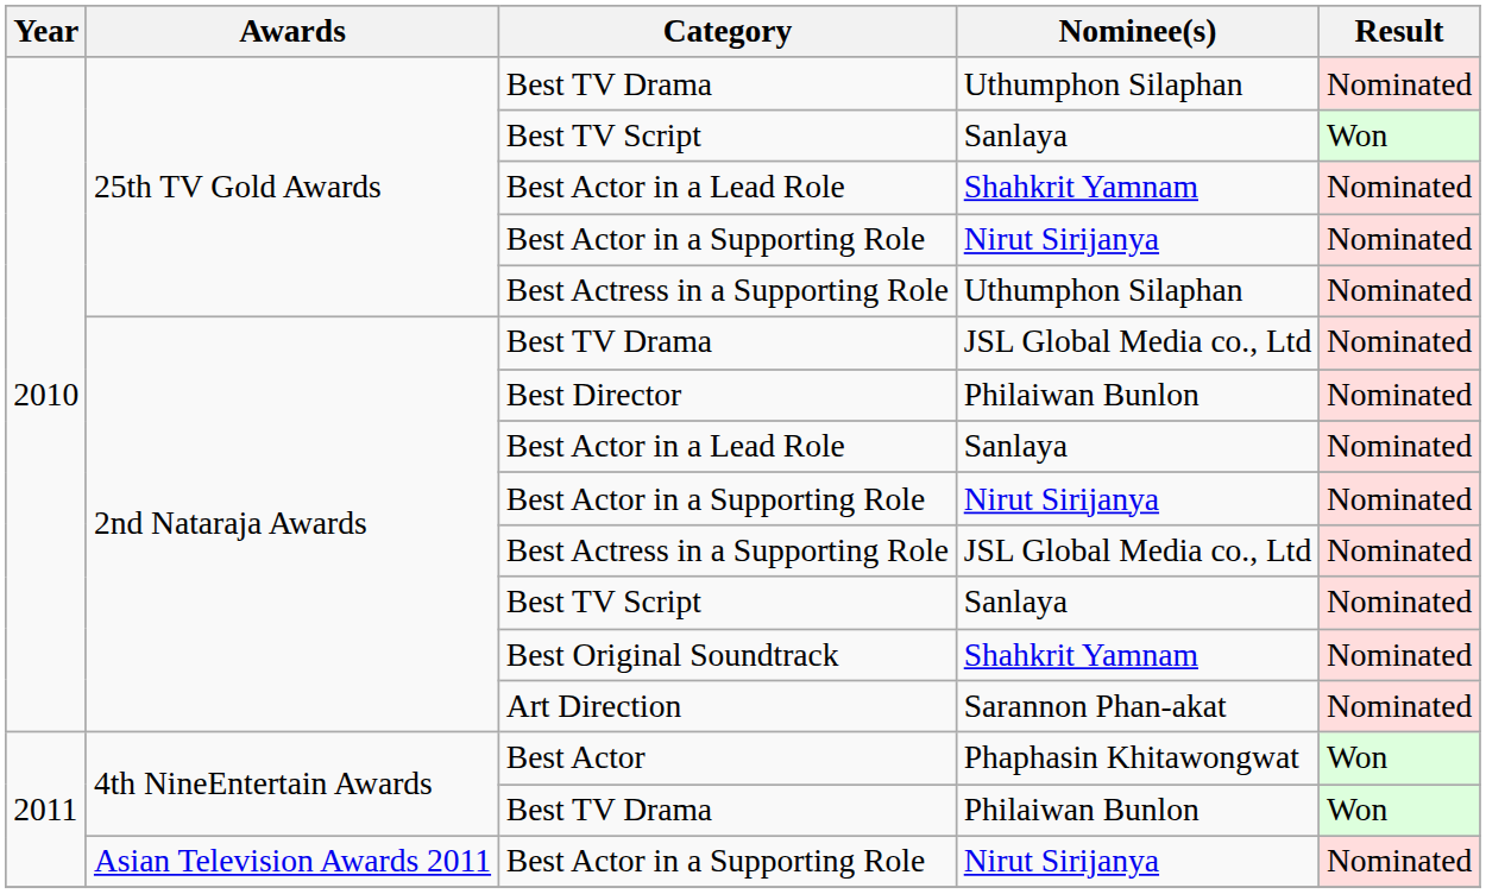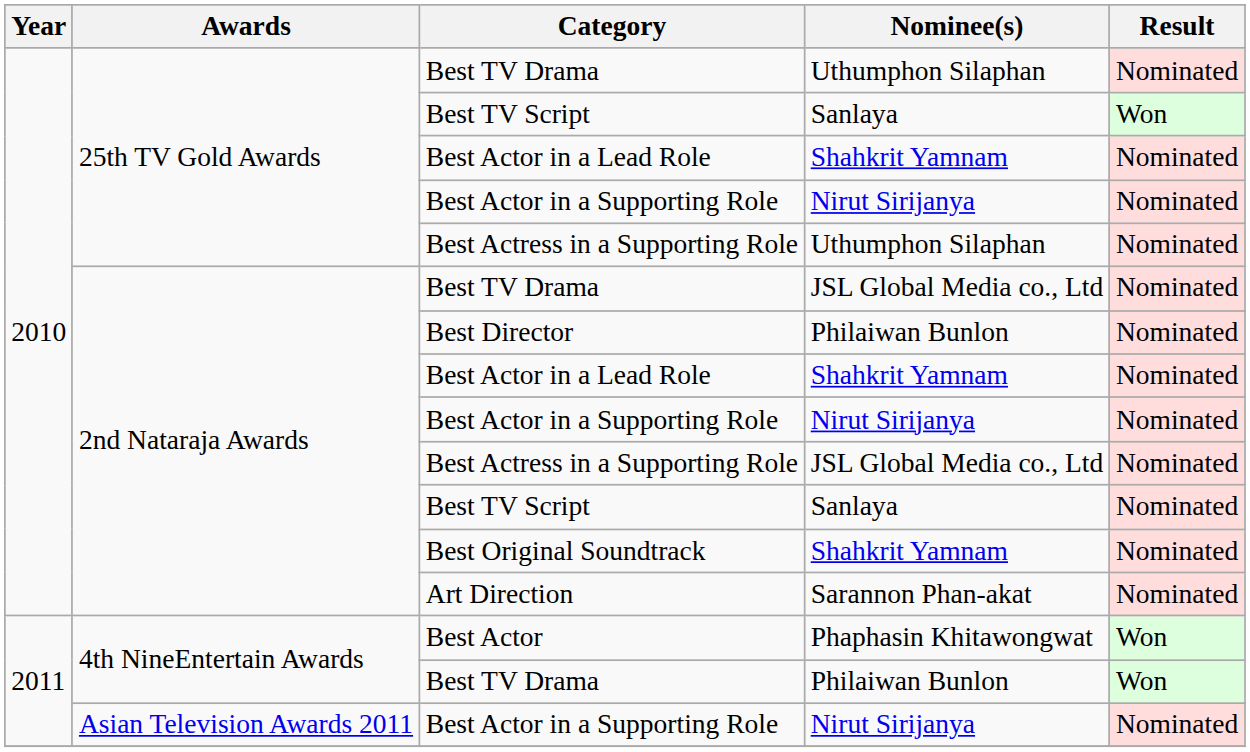 <table class="wikitable">
 <tr>
 <th>Year</th>
 <th>Awards</th>
 <th>Category</th>
 <th><strong>Nominee(s)</strong></th>
 <th>Result</th>
 </tr>
 <tr>
 <td rowspan="13">2010</td>
 <td rowspan="5">25th TV Gold Awards</td>
 <td>Best TV Drama</td>
 <td>Uthumphon Silaphan</td>
 <td style="background: #ffdddd">Nominated</td>
 </tr>
 <tr>
 <td>Best TV Script</td>
 <td>Sanlaya</td>
 <td style="background: #ddffdd">Won</td>
 </tr>
 <tr>
 <td>Best Actor in a Lead Role</td>
 <td><a href='#'>Shahkrit Yamnam</a></td>
 <td style="background: #ffdddd">Nominated</td>
 </tr>
 <tr>
 <td>Best Actor in a Supporting Role</td>
 <td><a href='#'>Nirut Sirijanya</a></td>
 <td style="background: #ffdddd">Nominated</td>
 </tr>
 <tr>
 <td>Best Actress in a Supporting Role</td>
 <td>Uthumphon Silaphan</td>
 <td style="background: #ffdddd">Nominated</td>
 </tr>
 <tr>
 <td rowspan="8">2nd Nataraja Awards</td>
 <td>Best TV Drama</td>
 <td>JSL Global Media co., Ltd</td>
 <td style="background: #ffdddd">Nominated</td>
 </tr>
 <tr>
 <td>Best Director</td>
 <td>Philaiwan Bunlon</td>
 <td style="background: #ffdddd">Nominated</td>
 </tr>
 <tr>
 <td>Best Actor in a Lead Role</td>
-<td>Sanlaya</td>
+<td><a href='#'>Shahkrit Yamnam</a></td>
 <td style="background: #ffdddd">Nominated</td>
 </tr>
 <tr>
 <td>Best Actor in a Supporting Role</td>
 <td><a href='#'>Nirut Sirijanya</a></td>
 <td style="background: #ffdddd">Nominated</td>
 </tr>
 <tr>
 <td>Best Actress in a Supporting Role</td>
 <td>JSL Global Media co., Ltd</td>
 <td style="background: #ffdddd">Nominated</td>
 </tr>
 <tr>
 <td>Best TV Script</td>
 <td>Sanlaya</td>
 <td style="background: #ffdddd">Nominated</td>
 </tr>
 <tr>
 <td>Best Original Soundtrack</td>
 <td><a href='#'>Shahkrit Yamnam</a></td>
 <td style="background: #ffdddd">Nominated</td>
 </tr>
 <tr>
 <td>Art Direction</td>
 <td>Sarannon Phan-akat</td>
 <td style="background: #ffdddd">Nominated</td>
 </tr>
 <tr>
 <td rowspan="3">2011</td>
 <td rowspan="2">4th NineEntertain Awards</td>
 <td>Best Actor</td>
 <td>Phaphasin Khitawongwat</td>
 <td style="background: #ddffdd">Won</td>
 </tr>
 <tr>
 <td>Best TV Drama</td>
 <td>Philaiwan Bunlon</td>
 <td style="background: #ddffdd">Won</td>
 </tr>
 <tr>
 <td><a href='#'>Asian Television Awards 2011</a></td>
 <td>Best Actor in a Supporting Role</td>
 <td><a href='#'>Nirut Sirijanya</a></td>
 <td style="background: #ffdddd">Nominated</td>
 </tr>
 <tr>
 </tr>
 </table>
